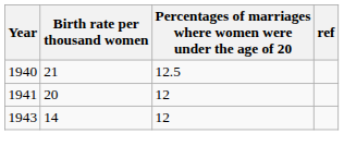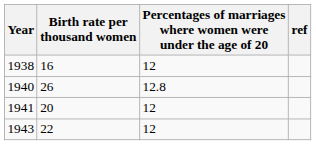 <table class="wikitable sortable">
 <tr>
 <th>Year</th>
 <th>Birth rate per<br>thousand women</th>
 <th>Percentages of marriages<br>where women were<br>under the age of 20</th>
 <th>ref</th>
 </tr>
 <tr>
+<td>1938</td>
+<td>16</td>
+<td>12</td>
+<td></td>
+</tr>
+<tr>
 <td>1940</td>
-<td>21</td>
-<td>12.5</td>
+<td>26</td>
+<td>12.8</td>
 <td></td>
 </tr>
 <tr>
 <td>1941</td>
 <td>20</td>
 <td>12</td>
 <td></td>
 </tr>
 <tr>
 <td>1943</td>
-<td>14</td>
+<td>22</td>
 <td>12</td>
 <td></td>
 </tr>
 </table>
